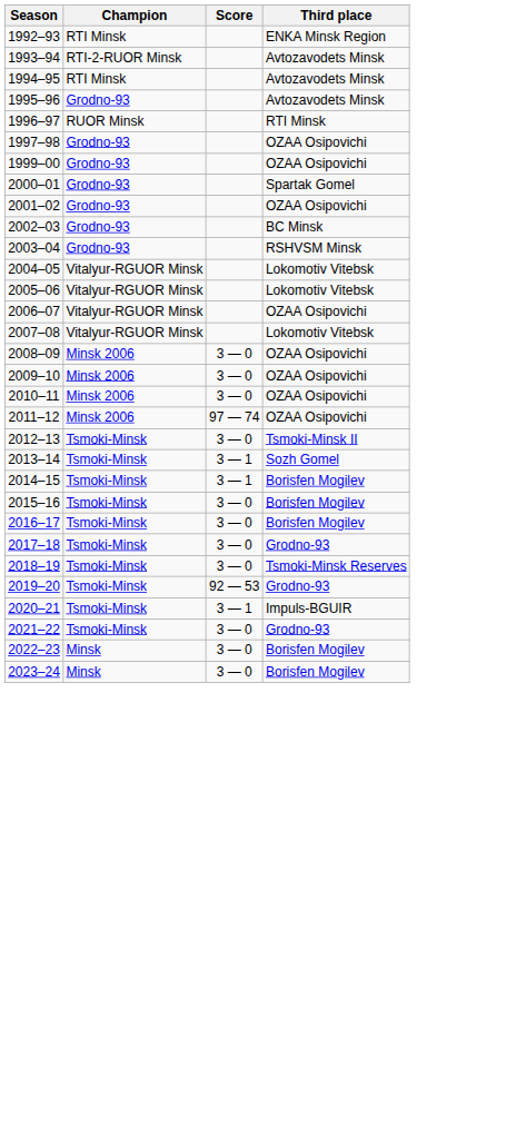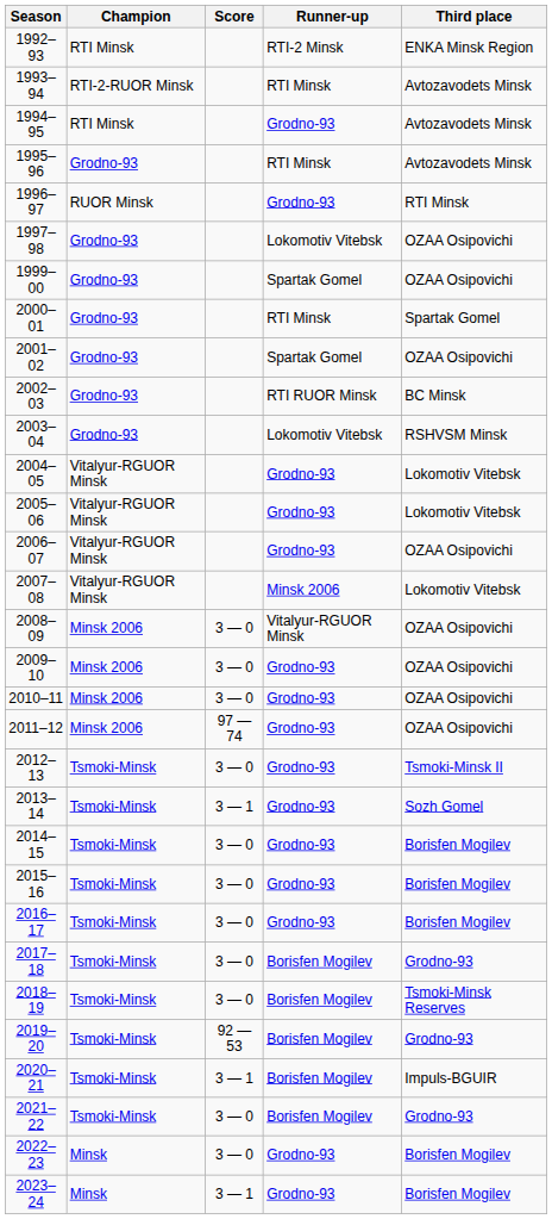 <table class="wikitable sortable">
 <tr>
 <th>Season</th>
 <th>Champion</th>
 <th>Score</th>
+<th>Runner-up</th>
 <th>Third place</th>
 </tr>
 <tr>
 <td align="center">1992–93</td>
 <td>RTI Minsk</td>
 <td align="center"></td>
+<td>RTI-2 Minsk</td>
 <td>ENKA Minsk Region</td>
 </tr>
 <tr>
 <td align="center">1993–94</td>
 <td>RTI-2-RUOR Minsk</td>
 <td align="center"></td>
+<td>RTI Minsk</td>
 <td>Avtozavodets Minsk</td>
 </tr>
 <tr>
 <td align="center">1994–95</td>
 <td>RTI Minsk</td>
 <td align="center"></td>
+<td><a href='#'>Grodno-93</a></td>
 <td>Avtozavodets Minsk</td>
 </tr>
 <tr>
 <td align="center">1995–96</td>
 <td><a href='#'>Grodno-93</a></td>
 <td align="center"></td>
+<td>RTI Minsk</td>
 <td>Avtozavodets Minsk</td>
 </tr>
 <tr>
 <td align="center">1996–97</td>
 <td>RUOR Minsk</td>
 <td align="center"></td>
+<td><a href='#'>Grodno-93</a></td>
 <td>RTI Minsk</td>
 </tr>
 <tr>
 <td align="center">1997–98</td>
 <td><a href='#'>Grodno-93</a></td>
 <td align="center"></td>
+<td>Lokomotiv Vitebsk</td>
 <td>OZAA Osipovichi</td>
 </tr>
 <tr>
 <td align="center">1999–00</td>
 <td><a href='#'>Grodno-93</a></td>
 <td align="center"></td>
+<td>Spartak Gomel</td>
 <td>OZAA Osipovichi</td>
 </tr>
 <tr>
 <td align="center">2000–01</td>
 <td><a href='#'>Grodno-93</a></td>
 <td align="center"></td>
+<td>RTI Minsk</td>
 <td>Spartak Gomel</td>
 </tr>
 <tr>
 <td align="center">2001–02</td>
 <td><a href='#'>Grodno-93</a></td>
 <td align="center"></td>
+<td>Spartak Gomel</td>
 <td>OZAA Osipovichi</td>
 </tr>
 <tr>
 <td align="center">2002–03</td>
 <td><a href='#'>Grodno-93</a></td>
 <td align="center"></td>
+<td>RTI RUOR Minsk</td>
 <td>BC Minsk</td>
 </tr>
 <tr>
 <td align="center">2003–04</td>
 <td><a href='#'>Grodno-93</a></td>
 <td align="center"></td>
+<td>Lokomotiv Vitebsk</td>
 <td>RSHVSM Minsk</td>
 </tr>
 <tr>
 <td align="center">2004–05</td>
 <td>Vitalyur-RGUOR Minsk</td>
 <td align="center"></td>
+<td><a href='#'>Grodno-93</a></td>
 <td>Lokomotiv Vitebsk</td>
 </tr>
 <tr>
 <td align="center">2005–06</td>
 <td>Vitalyur-RGUOR Minsk</td>
 <td align="center"></td>
+<td><a href='#'>Grodno-93</a></td>
 <td>Lokomotiv Vitebsk</td>
 </tr>
 <tr>
 <td align="center">2006–07</td>
 <td>Vitalyur-RGUOR Minsk</td>
 <td align="center"></td>
+<td><a href='#'>Grodno-93</a></td>
 <td>OZAA Osipovichi</td>
 </tr>
 <tr>
 <td align="center">2007–08</td>
 <td>Vitalyur-RGUOR Minsk</td>
 <td align="center"></td>
+<td><a href='#'>Minsk 2006</a></td>
 <td>Lokomotiv Vitebsk</td>
 </tr>
 <tr>
 <td align="center">2008–09</td>
 <td><a href='#'>Minsk 2006</a></td>
 <td align="center">3 — 0</td>
+<td>Vitalyur-RGUOR Minsk</td>
 <td>OZAA Osipovichi</td>
 </tr>
 <tr>
 <td align="center">2009–10</td>
 <td><a href='#'>Minsk 2006</a></td>
 <td align="center">3 — 0</td>
+<td><a href='#'>Grodno-93</a></td>
 <td>OZAA Osipovichi</td>
 </tr>
 <tr>
 <td align="center">2010–11</td>
 <td><a href='#'>Minsk 2006</a></td>
 <td align="center">3 — 0</td>
+<td><a href='#'>Grodno-93</a></td>
 <td>OZAA Osipovichi</td>
 </tr>
 <tr>
 <td align="center">2011–12</td>
 <td><a href='#'>Minsk 2006</a></td>
 <td align="center">97 — 74</td>
+<td><a href='#'>Grodno-93</a></td>
 <td>OZAA Osipovichi</td>
 </tr>
 <tr>
 <td align="center">2012–13</td>
 <td><a href='#'>Tsmoki-Minsk</a></td>
 <td align="center">3 — 0</td>
+<td><a href='#'>Grodno-93</a></td>
 <td><a href='#'>Tsmoki-Minsk II</a></td>
 </tr>
 <tr>
 <td align="center">2013–14</td>
 <td><a href='#'>Tsmoki-Minsk</a></td>
 <td align="center">3 — 1</td>
+<td><a href='#'>Grodno-93</a></td>
 <td><a href='#'>Sozh Gomel</a></td>
 </tr>
 <tr>
 <td align="center">2014–15</td>
 <td><a href='#'>Tsmoki-Minsk</a></td>
-<td align="center">3 — 1</td>
+<td align="center">3 — 0</td>
+<td><a href='#'>Grodno-93</a></td>
 <td><a href='#'>Borisfen Mogilev</a></td>
 </tr>
 <tr>
 <td align="center">2015–16</td>
 <td><a href='#'>Tsmoki-Minsk</a></td>
 <td align="center">3 — 0</td>
+<td><a href='#'>Grodno-93</a></td>
 <td><a href='#'>Borisfen Mogilev</a></td>
 </tr>
 <tr>
 <td align="center"><a href='#'>2016–17</a></td>
 <td><a href='#'>Tsmoki-Minsk</a></td>
 <td align="center">3 — 0</td>
+<td><a href='#'>Grodno-93</a></td>
 <td><a href='#'>Borisfen Mogilev</a></td>
 </tr>
 <tr>
 <td align="center"><a href='#'>2017–18</a></td>
 <td><a href='#'>Tsmoki-Minsk</a></td>
 <td align="center">3 — 0</td>
+<td><a href='#'>Borisfen Mogilev</a></td>
 <td><a href='#'>Grodno-93</a></td>
 </tr>
 <tr>
 <td align="center"><a href='#'>2018–19</a></td>
 <td><a href='#'>Tsmoki-Minsk</a></td>
 <td align="center">3 — 0</td>
+<td><a href='#'>Borisfen Mogilev</a></td>
 <td><a href='#'>Tsmoki-Minsk Reserves</a></td>
 </tr>
 <tr>
 <td align="center"><a href='#'>2019–20</a></td>
 <td><a href='#'>Tsmoki-Minsk</a></td>
 <td align="center">92 — 53</td>
+<td><a href='#'>Borisfen Mogilev</a></td>
 <td><a href='#'>Grodno-93</a></td>
 </tr>
 <tr>
 <td align="center"><a href='#'>2020–21</a></td>
 <td><a href='#'>Tsmoki-Minsk</a></td>
 <td align="center">3 — 1</td>
+<td><a href='#'>Borisfen Mogilev</a></td>
 <td>Impuls-BGUIR</td>
 </tr>
 <tr>
 <td align="center"><a href='#'>2021–22</a></td>
 <td><a href='#'>Tsmoki-Minsk</a></td>
 <td align="center">3 — 0</td>
+<td><a href='#'>Borisfen Mogilev</a></td>
 <td><a href='#'>Grodno-93</a></td>
 </tr>
 <tr>
 <td align="center"><a href='#'>2022–23</a></td>
 <td><a href='#'>Minsk</a></td>
 <td align="center">3 — 0</td>
+<td><a href='#'>Grodno-93</a></td>
 <td><a href='#'>Borisfen Mogilev</a></td>
 </tr>
 <tr>
 <td align="center"><a href='#'>2023–24</a></td>
 <td><a href='#'>Minsk</a></td>
-<td align="center">3 — 0</td>
+<td align="center">3 — 1</td>
+<td><a href='#'>Grodno-93</a></td>
 <td><a href='#'>Borisfen Mogilev</a></td>
 </tr>
 </table>
